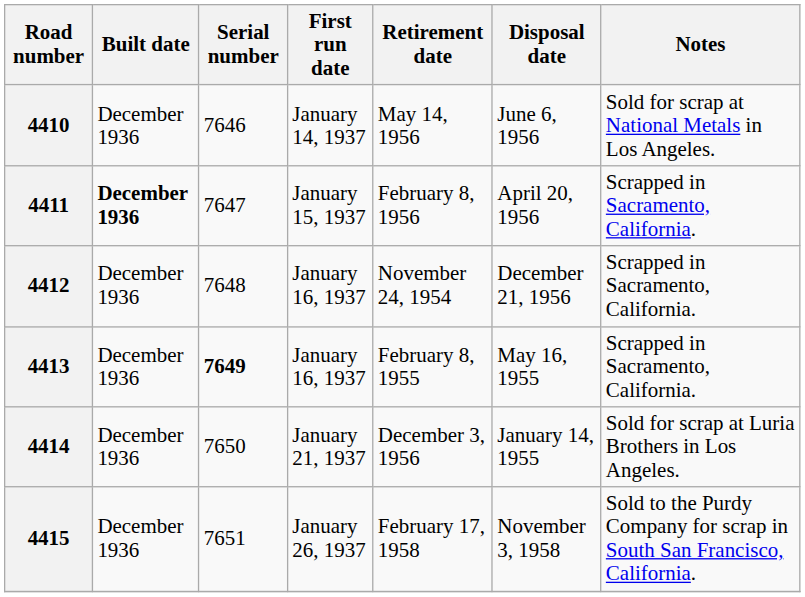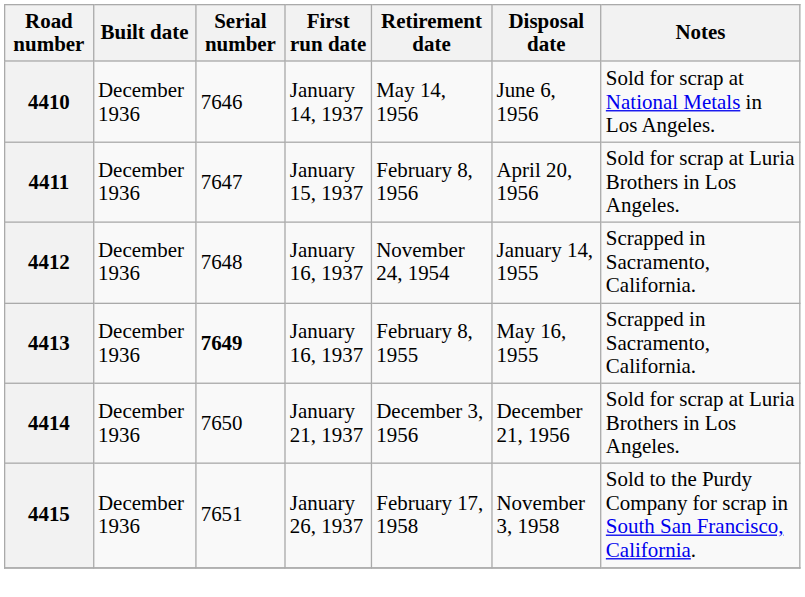 <table class="wikitable sortable">
 <tr>
 <th scope="col">Road number</th>
 <th scope="col">Built date</th>
 <th scope="col">Serial number</th>
 <th scope="col">First run date</th>
 <th scope="col">Retirement date</th>
 <th scope="col">Disposal date</th>
 <th scope="col" style="width:25%;">Notes</th>
 </tr>
 <tr>
 <th scope="row">4410</th>
 <td>December 1936</td>
 <td>7646</td>
 <td>January 14, 1937</td>
 <td>May 14, 1956</td>
 <td>June 6, 1956</td>
 <td>Sold for scrap at <a href='#'>National Metals</a> in Los Angeles.</td>
 </tr>
 <tr>
 <th scope="row">4411</th>
-<td><strong>December 1936</strong></td>
+<td>December 1936</td>
 <td>7647</td>
 <td>January 15, 1937</td>
 <td>February 8, 1956</td>
 <td>April 20, 1956</td>
-<td>Scrapped in <a href='#'>Sacramento, California</a>.</td>
+<td>Sold for scrap at Luria Brothers in Los Angeles.</td>
 </tr>
 <tr>
 <th scope="row">4412</th>
 <td>December 1936</td>
 <td>7648</td>
 <td>January 16, 1937</td>
 <td>November 24, 1954</td>
-<td>December 21, 1956</td>
+<td>January 14, 1955</td>
 <td>Scrapped in Sacramento, California.</td>
 </tr>
 <tr>
 <th scope="row">4413</th>
 <td>December 1936</td>
 <td><strong>7649</strong></td>
 <td>January 16, 1937</td>
 <td>February 8, 1955</td>
 <td>May 16, 1955</td>
 <td>Scrapped in Sacramento, California.</td>
 </tr>
 <tr>
 <th scope="row">4414</th>
 <td>December 1936</td>
 <td>7650</td>
 <td>January 21, 1937</td>
 <td>December 3, 1956</td>
-<td>January 14, 1955</td>
+<td>December 21, 1956</td>
 <td>Sold for scrap at Luria Brothers in Los Angeles.</td>
 </tr>
 <tr>
 <th scope="row">4415</th>
 <td>December 1936</td>
 <td>7651</td>
 <td>January 26, 1937</td>
 <td>February 17, 1958</td>
 <td>November 3, 1958</td>
 <td>Sold to the Purdy Company for scrap in <a href='#'>South San Francisco, California</a>.</td>
 </tr>
 <tr>
 </tr>
 </table>
